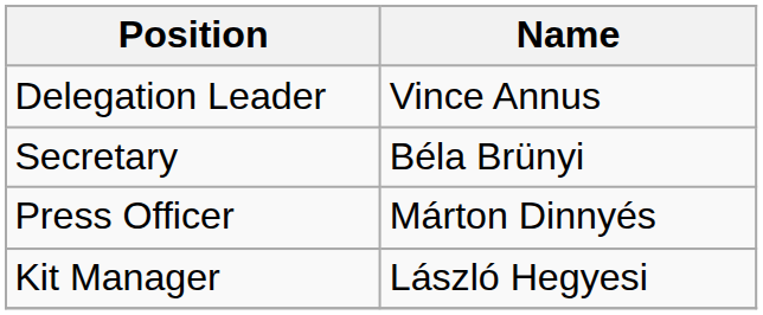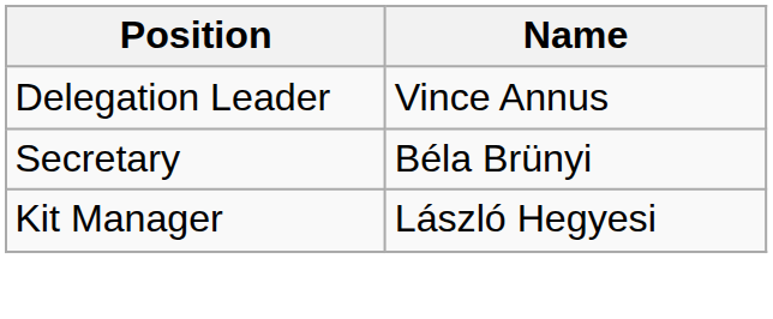 <table class="wikitable">
 <tr>
 <th>Position</th>
 <th>Name</th>
 </tr>
 <tr>
 <td width=150>Delegation Leader</td>
 <td width=150> Vince Annus</td>
 </tr>
 <tr>
 <td>Secretary</td>
 <td> Béla Brünyi</td>
 </tr>
 <tr>
-<td>Press Officer</td>
-<td> Márton Dinnyés</td>
-</tr>
-<tr>
 <td>Kit Manager</td>
 <td> László Hegyesi</td>
 </tr>
 <tr>
 </tr>
 </table>
